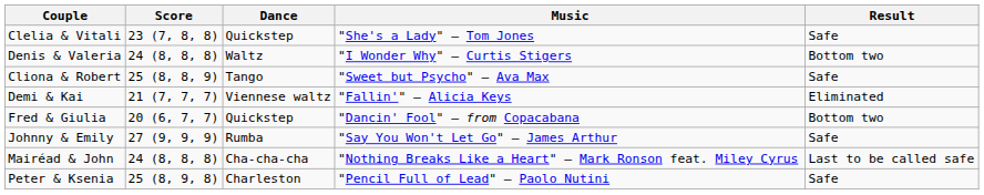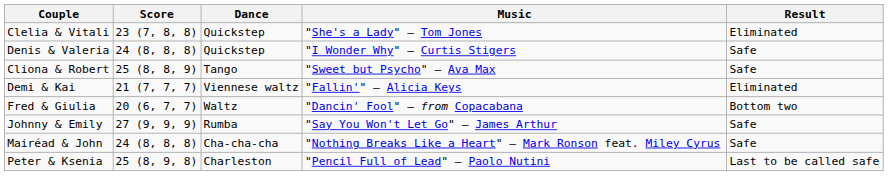 <table class="wikitable" style="width:80%;">
 <tr>
 <th>Couple</th>
 <th>Score</th>
 <th>Dance</th>
 <th>Music</th>
 <th>Result</th>
 </tr>
 <tr>
 <td>Clelia & Vitali</td>
 <td>23 (7, 8, 8)</td>
 <td>Quickstep</td>
 <td>"<a href='#'>She's a Lady</a>" — <a href='#'>Tom Jones</a></td>
-<td>Safe</td>
+<td>Eliminated</td>
 </tr>
 <tr>
 <td>Denis & Valeria</td>
 <td>24 (8, 8, 8)</td>
-<td>Waltz</td>
+<td>Quickstep</td>
 <td>"<a href='#'>I Wonder Why</a>" — <a href='#'>Curtis Stigers</a></td>
-<td>Bottom two</td>
+<td>Safe</td>
 </tr>
 <tr>
 <td>Cliona & Robert</td>
 <td>25 (8, 8, 9)</td>
 <td>Tango</td>
 <td>"<a href='#'>Sweet but Psycho</a>" — <a href='#'>Ava Max</a></td>
 <td>Safe</td>
 </tr>
 <tr>
 <td>Demi & Kai</td>
 <td>21 (7, 7, 7)</td>
 <td>Viennese waltz</td>
 <td>"<a href='#'>Fallin'</a>" — <a href='#'>Alicia Keys</a></td>
 <td>Eliminated</td>
 </tr>
 <tr>
 <td>Fred & Giulia</td>
 <td>20 (6, 7, 7)</td>
-<td>Quickstep</td>
+<td>Waltz</td>
 <td>"<a href='#'>Dancin' Fool</a>" — <em>from</em> <a href='#'>Copacabana</a></td>
 <td>Bottom two</td>
 </tr>
 <tr>
 <td>Johnny & Emily</td>
 <td>27 (9, 9, 9)</td>
 <td>Rumba</td>
 <td>"<a href='#'>Say You Won't Let Go</a>" — <a href='#'>James Arthur</a></td>
 <td>Safe</td>
 </tr>
 <tr>
 <td>Mairéad & John</td>
 <td>24 (8, 8, 8)</td>
 <td>Cha-cha-cha</td>
 <td>"<a href='#'>Nothing Breaks Like a Heart</a>" — <a href='#'>Mark Ronson</a> feat. <a href='#'>Miley Cyrus</a></td>
-<td>Last to be called safe</td>
+<td>Safe</td>
 </tr>
 <tr>
 <td>Peter & Ksenia</td>
 <td>25 (8, 9, 8)</td>
 <td>Charleston</td>
 <td>"<a href='#'>Pencil Full of Lead</a>" — <a href='#'>Paolo Nutini</a></td>
-<td>Safe</td>
+<td>Last to be called safe</td>
 </tr>
 </table>
